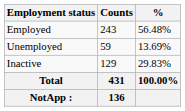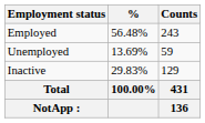 <table class="wikitable sortable">
 <tr>
 <th>Employment status</th>
+<th>%</th>
 <th>Counts</th>
-<th>%</th>
 </tr>
 <tr>
 <td>Employed</td>
+<td>56.48%</td>
 <td>243</td>
-<td>56.48%</td>
 </tr>
 <tr>
 <td>Unemployed</td>
+<td>13.69%</td>
 <td>59</td>
-<td>13.69%</td>
 </tr>
 <tr>
 <td>Inactive</td>
+<td>29.83%</td>
 <td>129</td>
-<td>29.83%</td>
 </tr>
 <tr>
 <th>Total</th>
+<th>100.00%</th>
 <th>431</th>
-<th>100.00%</th>
 </tr>
 <tr>
 <th>NotApp :</th>
+<th></th>
 <th>136</th>
-<th></th>
 </tr>
 </table>
